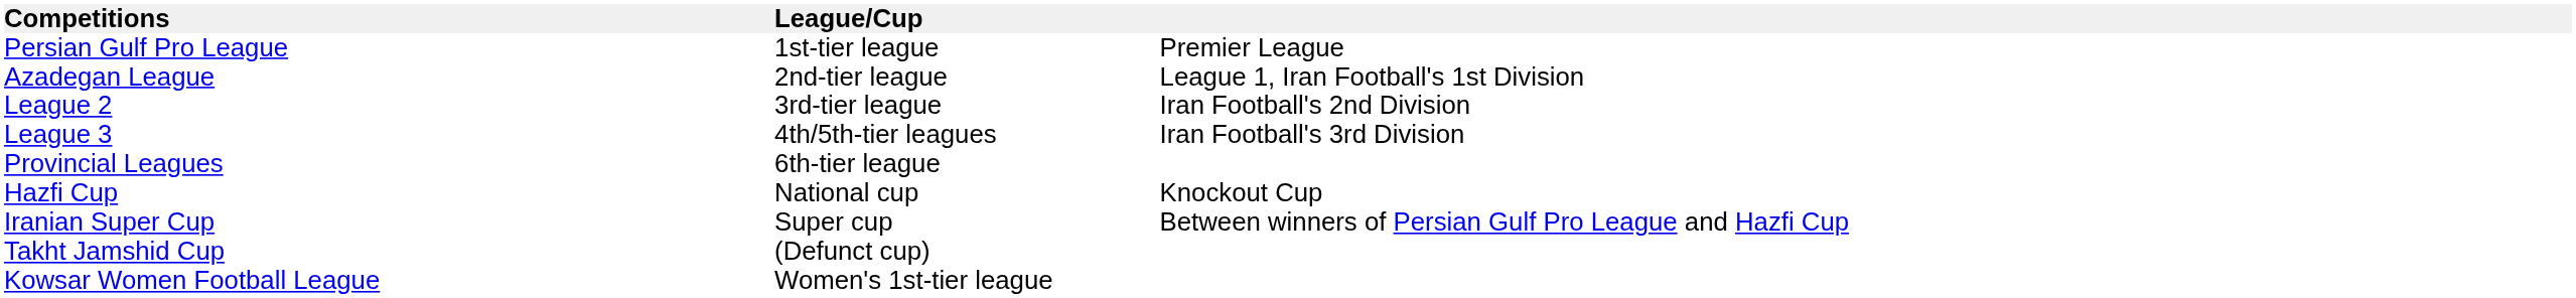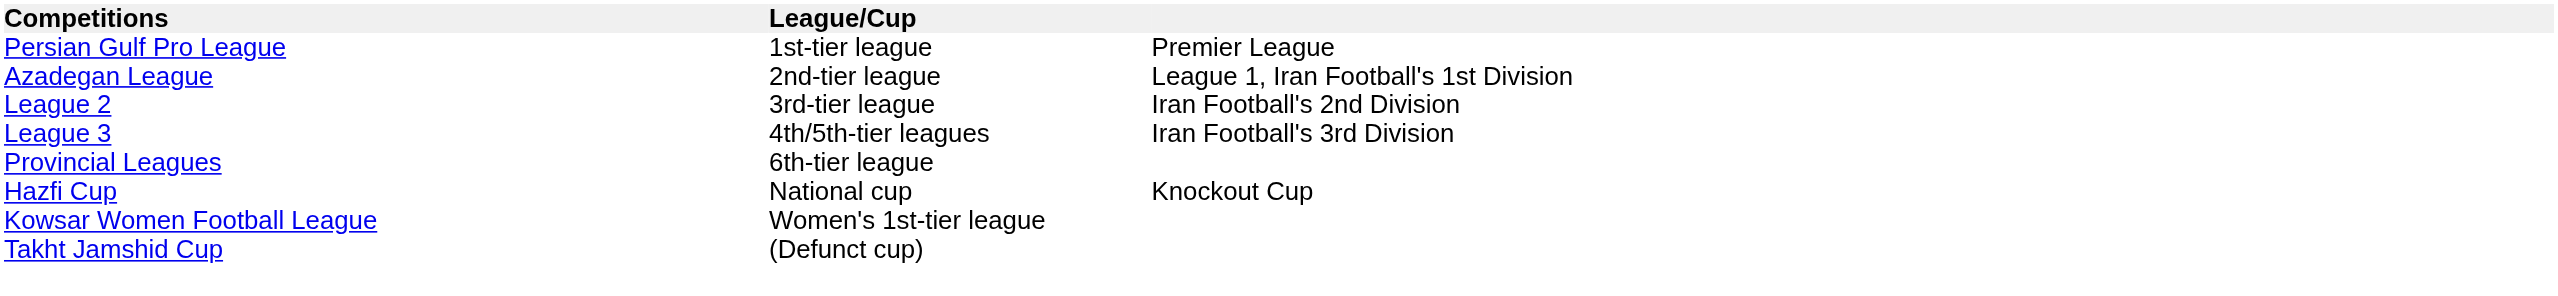 <table width="100%" cellspacing="0" cellpadding="0">
 <tr bgcolor="F0F0F0">
 <th width="30%" align="left"> Competitions</th>
 <th width="15%" align="left">League/Cup</th>
 <th width="55%" align="left"></th>
 </tr>
 <tr>
 <td><a href='#'>Persian Gulf Pro League</a></td>
 <td>1st-tier league</td>
 <td>Premier League</td>
 <td></td>
 </tr>
 <tr>
 <td><a href='#'>Azadegan League</a></td>
 <td>2nd-tier league</td>
 <td>League 1, Iran Football's 1st Division</td>
 <td></td>
 </tr>
 <tr>
 <td><a href='#'>League 2</a></td>
 <td>3rd-tier league</td>
 <td>Iran Football's 2nd Division</td>
 <td></td>
 </tr>
 <tr>
 <td><a href='#'>League 3</a></td>
 <td>4th/5th-tier leagues</td>
 <td>Iran Football's 3rd Division</td>
 <td></td>
 </tr>
 <tr>
 <td><a href='#'>Provincial Leagues</a></td>
 <td>6th-tier league</td>
 <td></td>
 <td></td>
 </tr>
 <tr>
 <td><a href='#'>Hazfi Cup</a></td>
 <td>National cup</td>
 <td>Knockout Cup</td>
 <td></td>
 </tr>
 <tr>
-<td><a href='#'>Iranian Super Cup</a></td>
-<td>Super cup</td>
-<td>Between winners of <a href='#'>Persian Gulf Pro League</a> and <a href='#'>Hazfi Cup</a></td>
+<td><a href='#'>Kowsar Women Football League</a></td>
+<td>Women's 1st-tier league</td>
+<td></td>
 <td></td>
 </tr>
 <tr>
 <td><a href='#'>Takht Jamshid Cup</a></td>
 <td>(Defunct cup)</td>
 <td></td>
 <td></td>
 </tr>
-<tr>
-<td><a href='#'>Kowsar Women Football League</a></td>
-<td>Women's 1st-tier league</td>
-<td></td>
-<td></td>
-</tr>
 </table>
